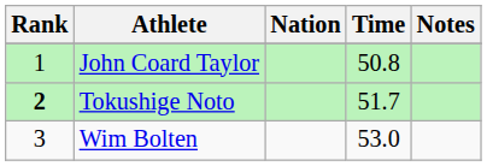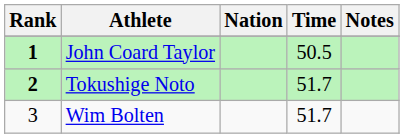 <table class="wikitable sortable" style="text-align:center">
 <tr>
 <th>Rank</th>
 <th>Athlete</th>
 <th>Nation</th>
 <th>Time</th>
 <th>Notes</th>
 </tr>
 <tr>
 </tr>
 <tr bgcolor=bbf3bb>
-<td>1</td>
+<td><strong>1</strong></td>
 <td align=left><a href='#'>John Coard Taylor</a></td>
 <td align=left></td>
-<td>50.8</td>
+<td>50.5</td>
 <td></td>
 </tr>
 <tr bgcolor=bbf3bb>
 <td><strong>2</strong></td>
 <td align=left><a href='#'>Tokushige Noto</a></td>
 <td align=left></td>
 <td>51.7</td>
 <td></td>
 </tr>
 <tr>
 <td>3</td>
 <td align=left><a href='#'>Wim Bolten</a></td>
 <td align=left></td>
-<td>53.0</td>
+<td>51.7</td>
 <td></td>
 </tr>
 </table>
